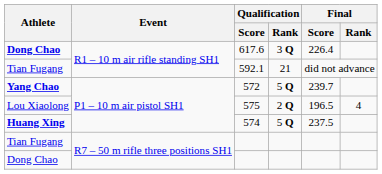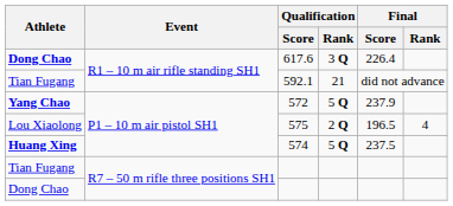 <table class=wikitable style="font-size:90%">
 <tr>
 <th rowspan="2">Athlete</th>
 <th rowspan="2">Event</th>
 <th colspan="2">Qualification</th>
 <th colspan="2">Final</th>
 </tr>
 <tr>
 <th>Score</th>
 <th>Rank</th>
 <th>Score</th>
 <th>Rank</th>
 </tr>
 <tr align=center>
 <td align=left><strong><a href='#'>Dong Chao</a></strong></td>
 <td align=left rowspan=2><a href='#'>R1 – 10 m air rifle standing SH1</a></td>
 <td>617.6</td>
 <td>3 <strong>Q</strong></td>
 <td>226.4 </td>
 <td></td>
 </tr>
 <tr align=center>
 <td align=left><a href='#'>Tian Fugang</a></td>
 <td>592.1</td>
 <td>21</td>
 <td colspan=2>did not advance</td>
 </tr>
 <tr align=center>
 <td align=left><strong><a href='#'>Yang Chao</a></strong></td>
 <td align=left rowspan=3><a href='#'>P1 – 10 m air pistol SH1</a></td>
 <td>572</td>
 <td>5 <strong>Q</strong></td>
-<td>239.7 </td>
+<td>237.9 </td>
 <td></td>
 </tr>
 <tr align=center>
 <td align=left><a href='#'>Lou Xiaolong</a></td>
 <td>575</td>
 <td>2 <strong>Q</strong></td>
 <td>196.5</td>
 <td>4</td>
 </tr>
 <tr align=center>
 <td align=left><strong><a href='#'>Huang Xing</a></strong></td>
 <td>574</td>
 <td>5 <strong>Q</strong></td>
 <td>237.5</td>
 <td></td>
 </tr>
 <tr align=center>
 <td align=left><a href='#'>Tian Fugang</a></td>
 <td align=left rowspan=2><a href='#'>R7 – 50 m rifle three positions SH1</a></td>
 <td></td>
 <td></td>
 <td></td>
 <td></td>
 </tr>
 <tr align=center>
 <td align=left><a href='#'>Dong Chao</a></td>
 <td></td>
 <td></td>
 <td></td>
 <td></td>
 </tr>
 </table>
